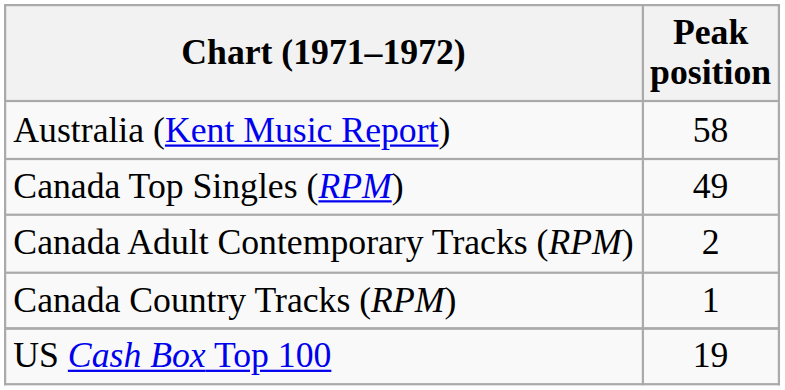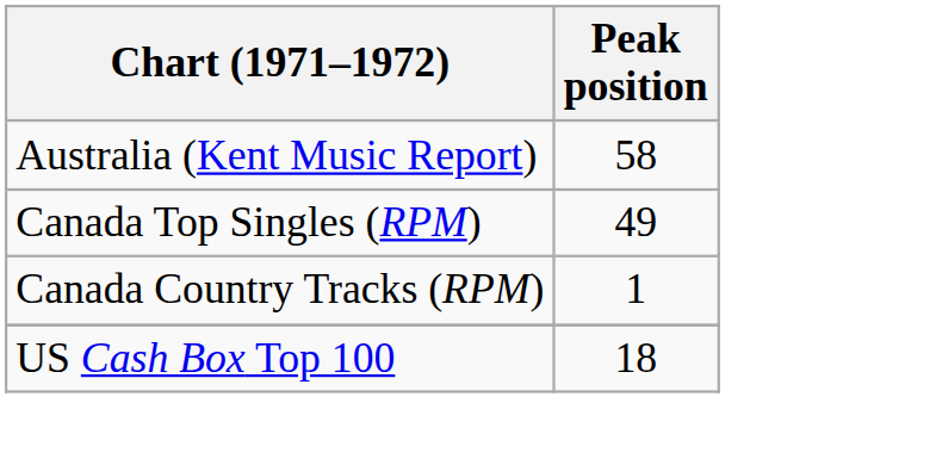 <table class="wikitable sortable">
 <tr>
 <th>Chart (1971–1972)</th>
 <th>Peak<br>position</th>
 </tr>
 <tr>
 <td>Australia (<a href='#'>Kent Music Report</a>)</td>
 <td style="text-align:center;">58</td>
 </tr>
 <tr>
 <td>Canada Top Singles (<em><a href='#'>RPM</a></em>)</td>
 <td align="center">49</td>
 </tr>
 <tr>
-<td>Canada Adult Contemporary Tracks (<em>RPM</em>)</td>
-<td align="center">2</td>
-</tr>
-<tr>
 <td>Canada Country Tracks (<em>RPM</em>)</td>
 <td align="center">1</td>
 </tr>
 <tr>
 </tr>
 <tr>
 </tr>
 <tr>
 </tr>
 <tr>
 <td>US <a href='#'><em>Cash Box</em> Top 100</a></td>
-<td align="center">19</td>
+<td align="center">18</td>
 </tr>
 </table>
